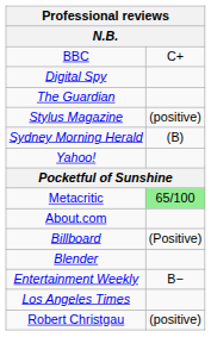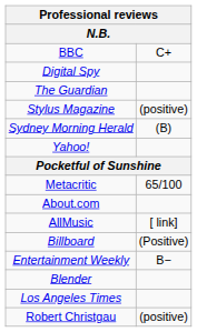 <table class="wikitable" style="float:right;">
 <tr>
 <th colspan="2">Professional reviews</th>
 </tr>
 <tr>
 <th colspan="2"><em>N.B.</em></th>
 </tr>
 <tr style="text-align:center;">
 <td><a href='#'>BBC</a></td>
 <td style="text-align:center;">C+ </td>
 </tr>
 <tr>
 <td style="text-align:center;"><em><a href='#'>Digital Spy</a></em></td>
 <td style="text-align:center;"> </td>
 </tr>
 <tr>
 <td style="text-align:center;"><em><a href='#'>The Guardian</a></em></td>
 <td style="text-align:center;"> </td>
 </tr>
 <tr style="text-align:center;">
 <td><em><a href='#'>Stylus Magazine</a></em></td>
 <td style="text-align:center;">(positive) </td>
 </tr>
 <tr>
 <td style="text-align:center;"><em><a href='#'>Sydney Morning Herald</a></em></td>
 <td style="text-align:center;">(B)  </td>
 </tr>
 <tr>
 <td style="text-align:center;"><em><a href='#'>Yahoo!</a></em></td>
 <td style="text-align:center;">  </td>
 </tr>
 <tr>
 <th colspan="2"><em>Pocketful of Sunshine</em></th>
 </tr>
 <tr>
 <td style="text-align:center;"><a href='#'>Metacritic</a></td>
-<td style="background: lightgreen; text-align:center;">65/100 </td>
+<td style="text-align:center;">65/100 </td>
 </tr>
 <tr>
 <td style="text-align:center;"><a href='#'>About.com</a></td>
 <td style="text-align:center;"> </td>
 </tr>
 <tr>
+<td style="text-align:center;"><a href='#'>AllMusic</a></td>
+<td style="text-align:center;"> [ link]</td>
+</tr>
+<tr>
 <td style="text-align:center;"><em><a href='#'>Billboard</a></em></td>
 <td style="text-align:center;">(Positive) </td>
+</tr>
+<tr style="text-align:center;">
+<td><em><a href='#'>Entertainment Weekly</a></em></td>
+<td style="text-align:center;">B−</td>
 </tr>
 <tr>
 <td style="text-align:center;"><em><a href='#'>Blender</a></em></td>
 <td style="text-align:center;"> </td>
-</tr>
-<tr style="text-align:center;">
-<td><em><a href='#'>Entertainment Weekly</a></em></td>
-<td style="text-align:center;">B−</td>
 </tr>
 <tr>
 <td style="text-align:center;"><em><a href='#'>Los Angeles Times</a></em></td>
 <td style="text-align:center;"> </td>
 </tr>
 <tr style="text-align:center;">
 <td><a href='#'>Robert Christgau</a></td>
 <td style="text-align:center;">(positive) </td>
 </tr>
 </table>
